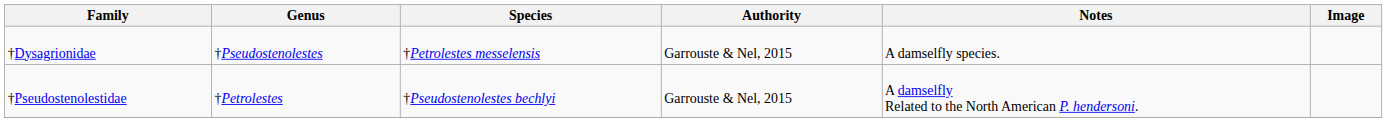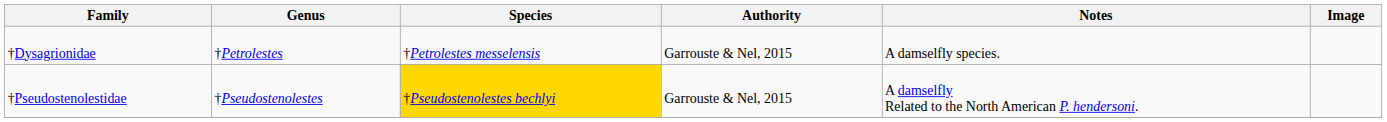 <table class="wikitable" align="center" width="100%">
 <tr>
 <th>Family</th>
 <th>Genus</th>
 <th>Species</th>
 <th>Authority</th>
 <th>Notes</th>
 <th>Image</th>
 </tr>
 <tr>
 <td><br>†<a href='#'>Dysagrionidae</a></td>
-<td><br>†<em><a href='#'>Pseudostenolestes</a></em></td>
+<td><br>†<em><a href='#'>Petrolestes</a></em></td>
 <td><br>†<em><a href='#'>Petrolestes messelensis</a></em></td>
 <td><br>Garrouste & Nel, 2015</td>
 <td><br>A damselfly species.</td>
 <td><br></td>
 </tr>
 <tr>
 <td><br>†<a href='#'>Pseudostenolestidae</a></td>
-<td><br>†<em><a href='#'>Petrolestes</a></em></td>
-<td><br>†<em><a href='#'>Pseudostenolestes bechlyi</a></em></td>
+<td><br>†<em><a href='#'>Pseudostenolestes</a></em></td>
+<td style="background: gold;"><br>†<em><a href='#'>Pseudostenolestes bechlyi</a></em></td>
 <td><br>Garrouste & Nel, 2015</td>
 <td><br>A <a href='#'>damselfly</a><br> Related to the North American <em><a href='#'>P. hendersoni</a></em>.</td>
 <td></td>
 </tr>
 <tr>
 </tr>
 </table>
